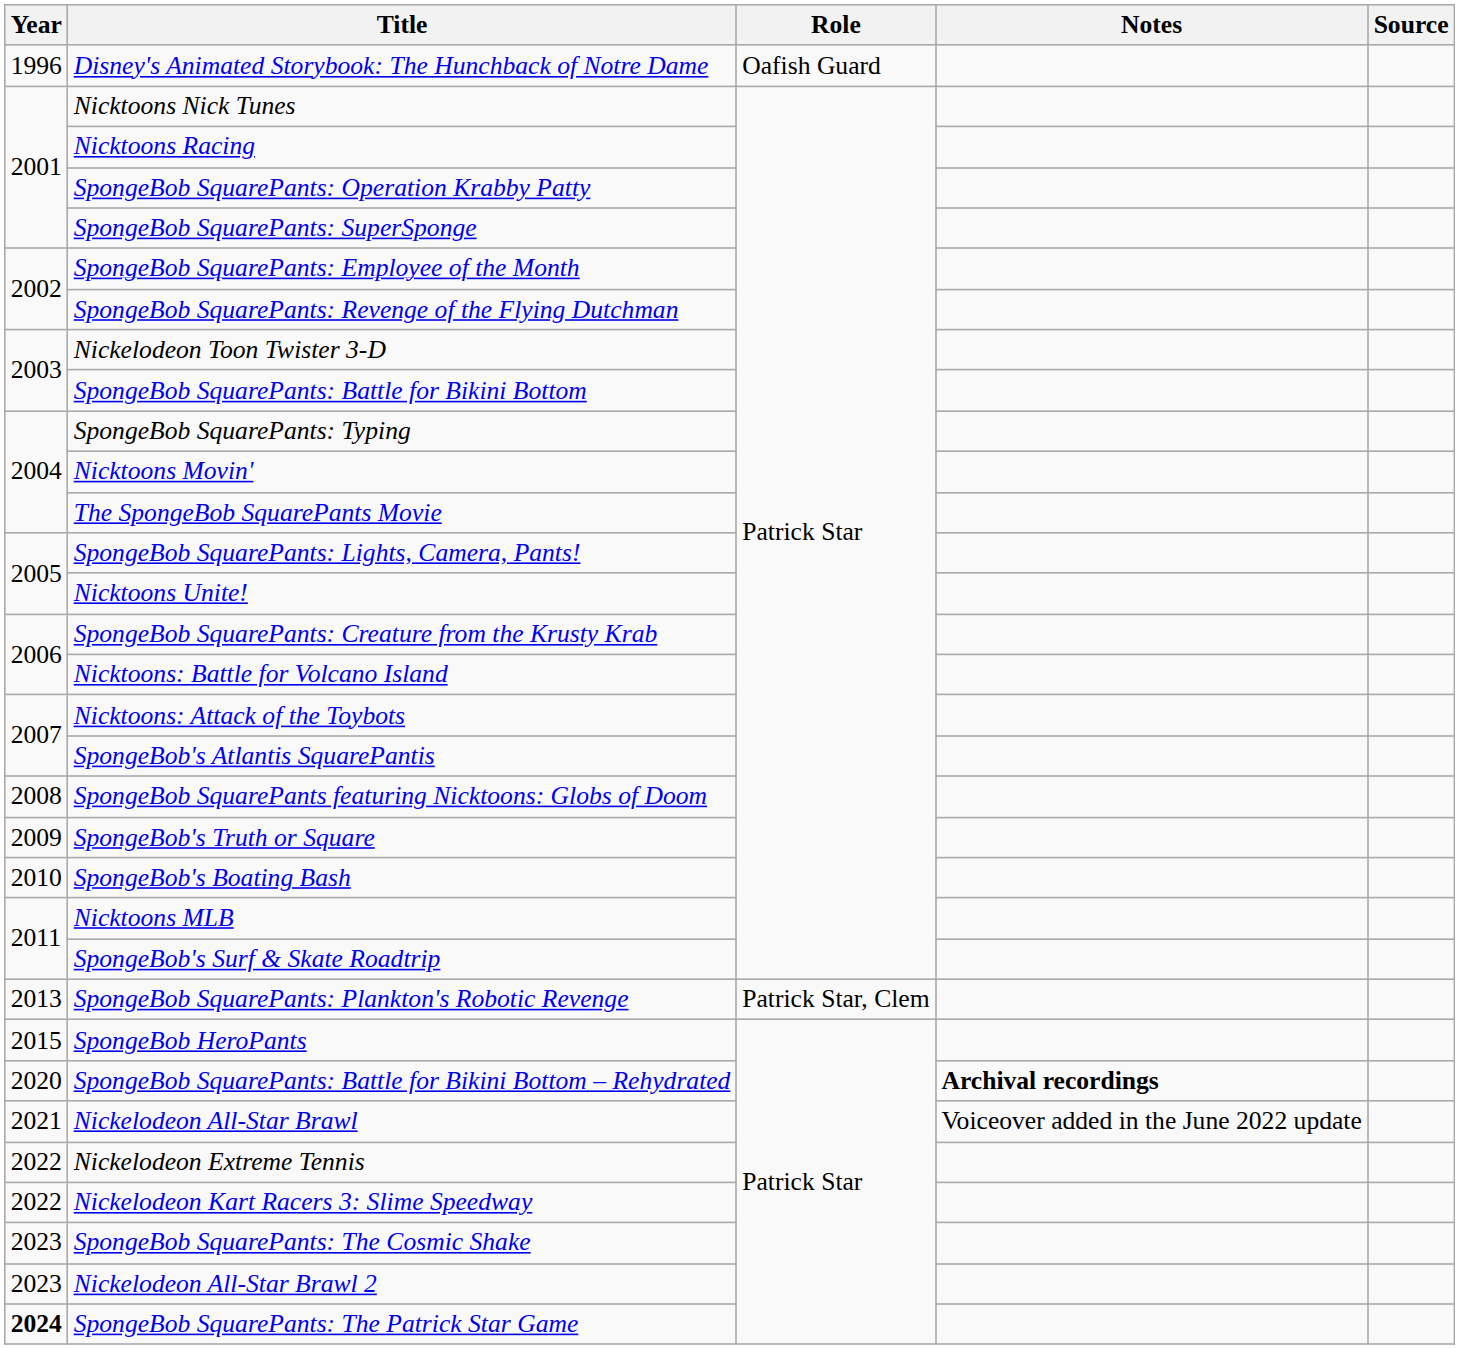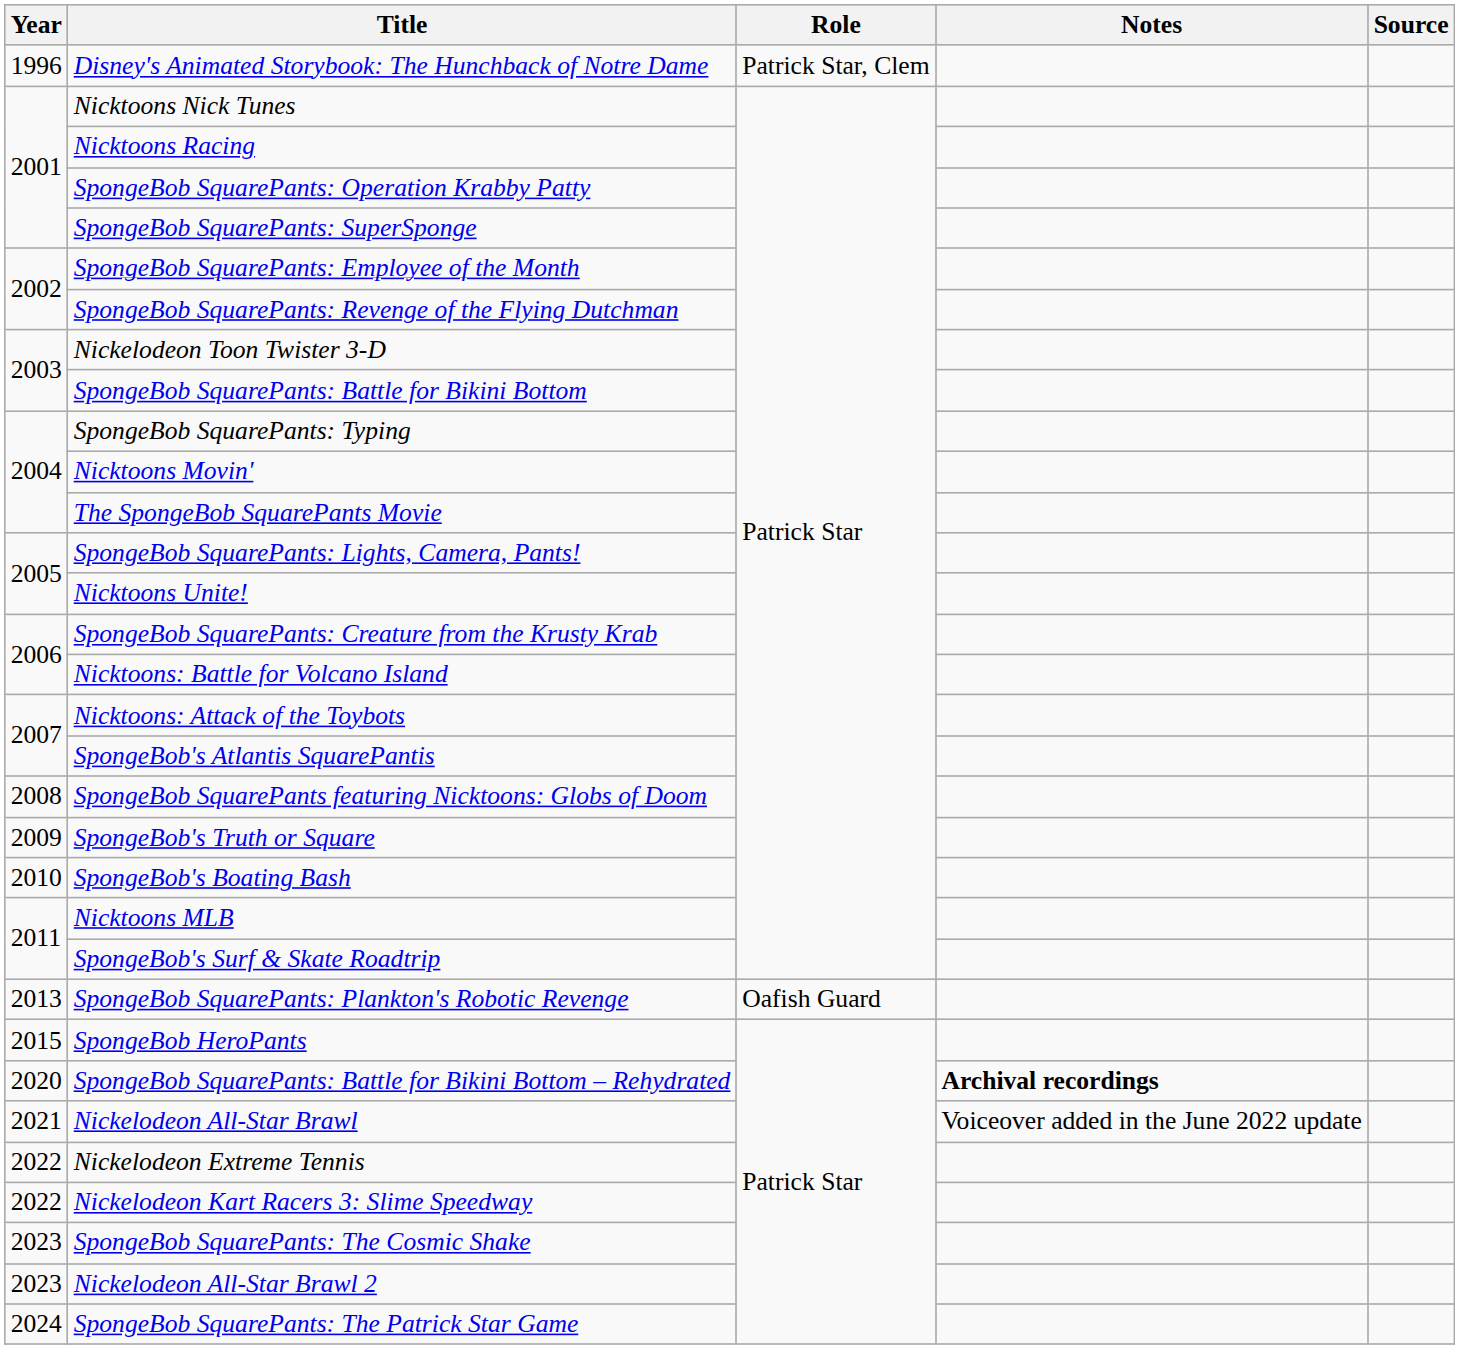 <table class="wikitable sortable plainrowheaders" style="white-space:nowrap">
 <tr>
 <th>Year</th>
 <th>Title</th>
 <th>Role</th>
 <th>Notes</th>
 <th>Source</th>
 </tr>
 <tr>
 <td>1996</td>
 <td><em><a href='#'>Disney's Animated Storybook: The Hunchback of Notre Dame</a></em></td>
-<td>Oafish Guard</td>
+<td>Patrick Star, Clem</td>
 <td></td>
 <td></td>
 </tr>
 <tr>
 <td rowspan="4">2001</td>
 <td><em>Nicktoons Nick Tunes</em></td>
 <td rowspan="22">Patrick Star</td>
 <td></td>
 <td></td>
 </tr>
 <tr>
 <td><em><a href='#'>Nicktoons Racing</a></em></td>
 <td></td>
 <td></td>
 </tr>
 <tr>
 <td><em><a href='#'>SpongeBob SquarePants: Operation Krabby Patty</a></em></td>
 <td></td>
 <td></td>
 </tr>
 <tr>
 <td><em><a href='#'>SpongeBob SquarePants: SuperSponge</a></em></td>
 <td></td>
 <td></td>
 </tr>
 <tr>
 <td rowspan=2>2002</td>
 <td><em><a href='#'>SpongeBob SquarePants: Employee of the Month</a></em></td>
 <td></td>
 <td></td>
 </tr>
 <tr>
 <td><em><a href='#'>SpongeBob SquarePants: Revenge of the Flying Dutchman</a></em></td>
 <td></td>
 <td></td>
 </tr>
 <tr>
 <td rowspan="2">2003</td>
 <td><em>Nickelodeon Toon Twister 3-D</em></td>
 <td></td>
 <td></td>
 </tr>
 <tr>
 <td><em><a href='#'>SpongeBob SquarePants: Battle for Bikini Bottom</a></em></td>
 <td></td>
 <td></td>
 </tr>
 <tr>
 <td rowspan="3">2004</td>
 <td><em>SpongeBob SquarePants: Typing</em></td>
 <td></td>
 <td></td>
 </tr>
 <tr>
 <td><em><a href='#'>Nicktoons Movin'</a></em></td>
 <td></td>
 <td></td>
 </tr>
 <tr>
 <td><em><a href='#'>The SpongeBob SquarePants Movie</a></em></td>
 <td></td>
 <td></td>
 </tr>
 <tr>
 <td rowspan=2>2005</td>
 <td><em><a href='#'>SpongeBob SquarePants: Lights, Camera, Pants!</a></em></td>
 <td></td>
 <td></td>
 </tr>
 <tr>
 <td><em><a href='#'>Nicktoons Unite!</a></em></td>
 <td></td>
 <td></td>
 </tr>
 <tr>
 <td rowspan="2">2006</td>
 <td><em><a href='#'>SpongeBob SquarePants: Creature from the Krusty Krab</a></em></td>
 <td></td>
 <td></td>
 </tr>
 <tr>
 <td><em><a href='#'>Nicktoons: Battle for Volcano Island</a></em></td>
 <td></td>
 <td></td>
 </tr>
 <tr>
 <td rowspan=2>2007</td>
 <td><em><a href='#'>Nicktoons: Attack of the Toybots</a></em></td>
 <td></td>
 <td></td>
 </tr>
 <tr>
 <td><em><a href='#'>SpongeBob's Atlantis SquarePantis</a></em></td>
 <td></td>
 <td></td>
 </tr>
 <tr>
 <td>2008</td>
 <td><em><a href='#'>SpongeBob SquarePants featuring Nicktoons: Globs of Doom</a></em></td>
 <td></td>
 <td></td>
 </tr>
 <tr>
 <td>2009</td>
 <td><em><a href='#'>SpongeBob's Truth or Square</a></em></td>
 <td></td>
 <td></td>
 </tr>
 <tr>
 <td>2010</td>
 <td><em><a href='#'>SpongeBob's Boating Bash</a></em></td>
 <td></td>
 <td></td>
 </tr>
 <tr>
 <td rowspan=2>2011</td>
 <td><em><a href='#'>Nicktoons MLB</a></em></td>
 <td></td>
 <td></td>
 </tr>
 <tr>
 <td><em><a href='#'>SpongeBob's Surf & Skate Roadtrip</a></em></td>
 <td></td>
 <td></td>
 </tr>
 <tr>
 <td>2013</td>
 <td><em><a href='#'>SpongeBob SquarePants: Plankton's Robotic Revenge</a></em></td>
-<td>Patrick Star, Clem</td>
+<td>Oafish Guard</td>
 <td></td>
 <td></td>
 </tr>
 <tr>
 <td>2015</td>
 <td><em><a href='#'>SpongeBob HeroPants</a></em></td>
 <td rowspan=8>Patrick Star</td>
 <td></td>
 <td></td>
 </tr>
 <tr>
 <td>2020</td>
 <td><em><a href='#'>SpongeBob SquarePants: Battle for Bikini Bottom – Rehydrated</a></em></td>
 <td><strong>Archival recordings</strong></td>
 <td></td>
 </tr>
 <tr>
 <td>2021</td>
 <td><em><a href='#'>Nickelodeon All-Star Brawl</a></em></td>
 <td>Voiceover added in the June 2022 update</td>
 <td></td>
 </tr>
 <tr>
 <td>2022</td>
 <td><em>Nickelodeon Extreme Tennis</em></td>
 <td></td>
 <td></td>
 </tr>
 <tr>
 <td>2022</td>
 <td><em><a href='#'>Nickelodeon Kart Racers 3: Slime Speedway</a></em></td>
 <td></td>
 <td></td>
 </tr>
 <tr>
 <td>2023</td>
 <td><em><a href='#'>SpongeBob SquarePants: The Cosmic Shake</a></em></td>
 <td></td>
 <td></td>
 </tr>
 <tr>
 <td>2023</td>
 <td><em><a href='#'>Nickelodeon All-Star Brawl 2</a></em></td>
 <td></td>
 <td></td>
 </tr>
 <tr>
-<td><strong>2024</strong></td>
+<td>2024</td>
 <td><em><a href='#'>SpongeBob SquarePants: The Patrick Star Game</a></em></td>
 <td></td>
 <td></td>
 </tr>
 </table>
